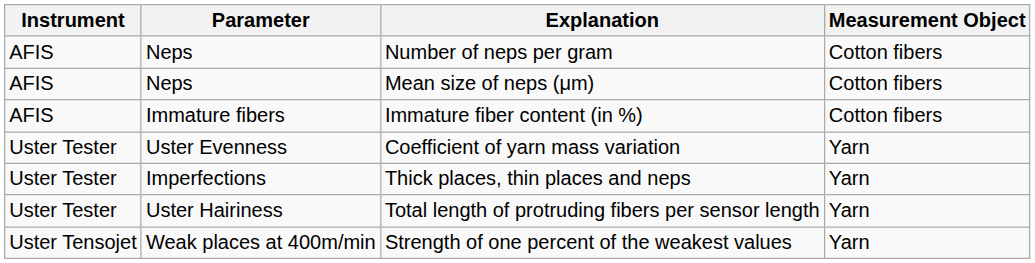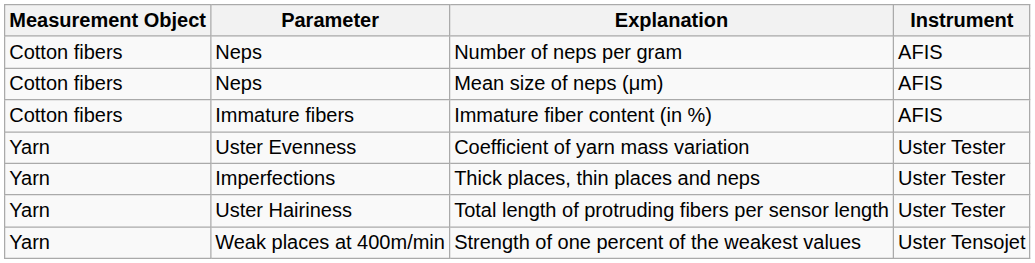 <table class="wikitable" border="1">
 <tr>
-<th>Instrument</th>
+<th>Measurement Object</th>
 <th>Parameter</th>
 <th>Explanation</th>
-<th>Measurement Object</th>
+<th>Instrument</th>
 </tr>
 <tr>
-<td>AFIS</td>
+<td>Cotton fibers</td>
 <td>Neps</td>
 <td>Number of neps per gram</td>
-<td>Cotton fibers</td>
+<td>AFIS</td>
 </tr>
 <tr>
-<td>AFIS</td>
+<td>Cotton fibers</td>
 <td>Neps</td>
 <td>Mean size of neps (μm)</td>
-<td>Cotton fibers</td>
+<td>AFIS</td>
 </tr>
 <tr>
-<td>AFIS</td>
+<td>Cotton fibers</td>
 <td>Immature fibers</td>
 <td>Immature fiber content (in %)</td>
-<td>Cotton fibers</td>
+<td>AFIS</td>
 </tr>
 <tr>
-<td>Uster Tester</td>
+<td>Yarn</td>
 <td>Uster Evenness</td>
 <td>Coefficient of yarn mass variation</td>
-<td>Yarn</td>
+<td>Uster Tester</td>
 </tr>
 <tr>
-<td>Uster Tester</td>
+<td>Yarn</td>
 <td>Imperfections</td>
 <td>Thick places, thin places and neps</td>
-<td>Yarn</td>
+<td>Uster Tester</td>
 </tr>
 <tr>
-<td>Uster Tester</td>
+<td>Yarn</td>
 <td>Uster Hairiness</td>
 <td>Total length of protruding fibers per sensor length</td>
-<td>Yarn</td>
+<td>Uster Tester</td>
 </tr>
 <tr>
-<td>Uster Tensojet</td>
+<td>Yarn</td>
 <td>Weak places at 400m/min</td>
 <td>Strength of one percent of the weakest values</td>
-<td>Yarn</td>
+<td>Uster Tensojet</td>
 </tr>
 </table>
